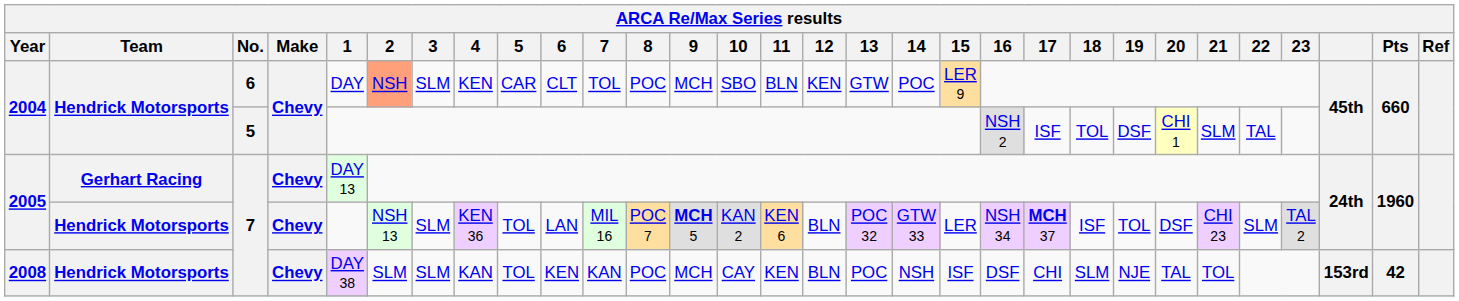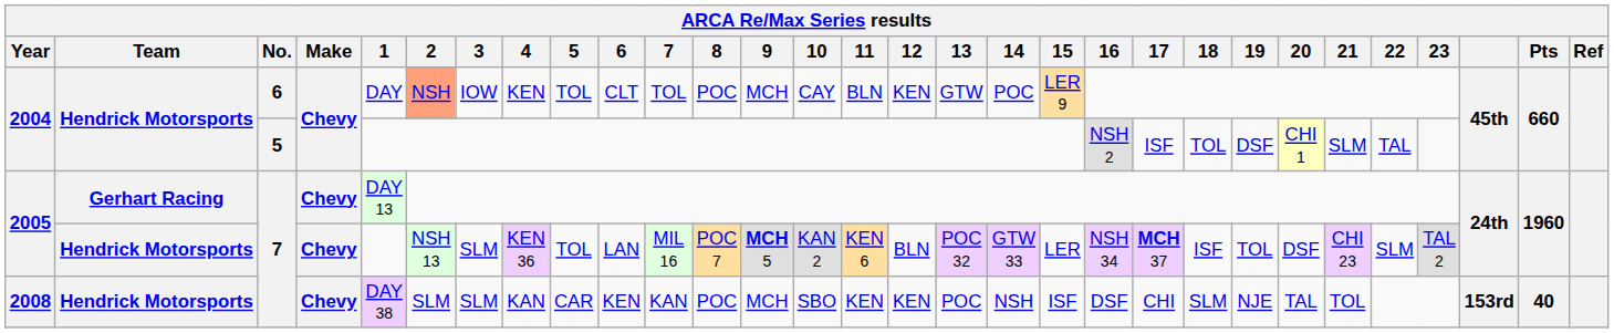 <table class="wikitable" style="text-align:center; font-size:75%">
 <tr>
 <th colspan=45><a href='#'>ARCA Re/Max Series</a> results</th>
 </tr>
 <tr>
 <th>Year</th>
 <th>Team</th>
 <th>No.</th>
 <th>Make</th>
 <th>1</th>
 <th>2</th>
 <th>3</th>
 <th>4</th>
 <th>5</th>
 <th>6</th>
 <th>7</th>
 <th>8</th>
 <th>9</th>
 <th>10</th>
 <th>11</th>
 <th>12</th>
 <th>13</th>
 <th>14</th>
 <th>15</th>
 <th>16</th>
 <th>17</th>
 <th>18</th>
 <th>19</th>
 <th>20</th>
 <th>21</th>
 <th>22</th>
 <th>23</th>
 <th></th>
 <th>Pts</th>
 <th>Ref</th>
 </tr>
 <tr>
 <th rowspan=2><a href='#'>2004</a></th>
 <th rowspan=2><a href='#'>Hendrick Motorsports</a></th>
 <th>6</th>
 <th rowspan=2><a href='#'>Chevy</a></th>
 <td><a href='#'>DAY</a></td>
 <td style="background: lightsalmon;"><a href='#'>NSH</a></td>
-<td><a href='#'>SLM</a></td>
+<td><a href='#'>IOW</a></td>
 <td><a href='#'>KEN</a></td>
-<td><a href='#'>CAR</a></td>
+<td><a href='#'>TOL</a></td>
 <td><a href='#'>CLT</a></td>
 <td><a href='#'>TOL</a></td>
 <td><a href='#'>POC</a></td>
 <td><a href='#'>MCH</a></td>
-<td><a href='#'>SBO</a></td>
+<td><a href='#'>CAY</a></td>
 <td><a href='#'>BLN</a></td>
 <td><a href='#'>KEN</a></td>
 <td><a href='#'>GTW</a></td>
 <td><a href='#'>POC</a></td>
 <td style="background:#FFDF9F;"><a href='#'>LER</a><br><small>9</small></td>
 <td colspan=8></td>
 <th rowspan=2>45th</th>
 <th rowspan=2>660</th>
 <th rowspan=2></th>
 </tr>
 <tr>
 <th>5</th>
 <td colspan=15></td>
 <td style="background:#DFDFDF;"><a href='#'>NSH</a><br><small>2</small></td>
 <td><a href='#'>ISF</a></td>
 <td><a href='#'>TOL</a></td>
 <td><a href='#'>DSF</a></td>
 <td style="background:#FFFFBF;"><a href='#'>CHI</a><br><small>1</small></td>
 <td><a href='#'>SLM</a></td>
 <td><a href='#'>TAL</a></td>
 <td></td>
 </tr>
 <tr>
 <th rowspan=2><a href='#'>2005</a></th>
 <th><a href='#'>Gerhart Racing</a></th>
 <th rowspan=3>7</th>
 <th><a href='#'>Chevy</a></th>
 <td style="background:#DFFFDF;"><a href='#'>DAY</a><br><small>13</small></td>
 <td colspan=22></td>
 <th rowspan=2>24th</th>
 <th rowspan=2>1960</th>
 <th rowspan=2></th>
 </tr>
 <tr>
 <th><a href='#'>Hendrick Motorsports</a></th>
 <th><a href='#'>Chevy</a></th>
 <td></td>
 <td style="background:#DFFFDF;"><a href='#'>NSH</a><br><small>13</small></td>
 <td><a href='#'>SLM</a></td>
 <td style="background:#EFCFFF;"><a href='#'>KEN</a><br><small>36</small></td>
 <td><a href='#'>TOL</a></td>
 <td><a href='#'>LAN</a></td>
 <td style="background:#DFFFDF;"><a href='#'>MIL</a><br><small>16</small></td>
 <td style="background:#FFDF9F;"><a href='#'>POC</a><br><small>7</small></td>
 <td style="background:#DFDFDF;"><strong><a href='#'>MCH</a></strong><br><small>5</small></td>
 <td style="background:#DFDFDF;"><a href='#'>KAN</a><br><small>2</small></td>
 <td style="background:#FFDF9F;"><a href='#'>KEN</a><br><small>6</small></td>
 <td><a href='#'>BLN</a></td>
 <td style="background:#EFCFFF;"><a href='#'>POC</a><br><small>32</small></td>
 <td style="background:#EFCFFF;"><a href='#'>GTW</a><br><small>33</small></td>
 <td><a href='#'>LER</a></td>
 <td style="background:#EFCFFF;"><a href='#'>NSH</a><br><small>34</small></td>
 <td style="background:#EFCFFF;"><strong><a href='#'>MCH</a></strong><br><small>37</small></td>
 <td><a href='#'>ISF</a></td>
 <td><a href='#'>TOL</a></td>
 <td><a href='#'>DSF</a></td>
 <td style="background:#EFCFFF;"><a href='#'>CHI</a><br><small>23</small></td>
 <td><a href='#'>SLM</a></td>
 <td style="background:#DFDFDF;"><a href='#'>TAL</a><br><small>2</small></td>
 </tr>
 <tr>
 <th><a href='#'>2008</a></th>
 <th><a href='#'>Hendrick Motorsports</a></th>
 <th><a href='#'>Chevy</a></th>
 <td style="background:#EFCFFF;"><a href='#'>DAY</a><br><small>38</small></td>
 <td><a href='#'>SLM</a></td>
 <td><a href='#'>SLM</a></td>
 <td><a href='#'>KAN</a></td>
-<td><a href='#'>TOL</a></td>
+<td><a href='#'>CAR</a></td>
 <td><a href='#'>KEN</a></td>
 <td><a href='#'>KAN</a></td>
 <td><a href='#'>POC</a></td>
 <td><a href='#'>MCH</a></td>
-<td><a href='#'>CAY</a></td>
+<td><a href='#'>SBO</a></td>
 <td><a href='#'>KEN</a></td>
-<td><a href='#'>BLN</a></td>
+<td><a href='#'>KEN</a></td>
 <td><a href='#'>POC</a></td>
 <td><a href='#'>NSH</a></td>
 <td><a href='#'>ISF</a></td>
 <td><a href='#'>DSF</a></td>
 <td><a href='#'>CHI</a></td>
 <td><a href='#'>SLM</a></td>
 <td><a href='#'>NJE</a></td>
 <td><a href='#'>TAL</a></td>
 <td><a href='#'>TOL</a></td>
 <td colspan=2></td>
 <th>153rd</th>
-<th>42</th>
+<th>40</th>
 <th></th>
 </tr>
 </table>
